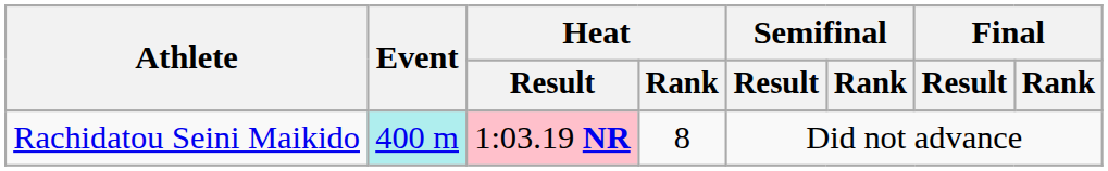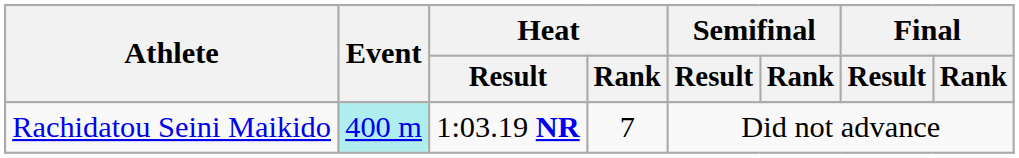 <table class=wikitable style="font-size:90%">
 <tr>
 <th rowspan="2">Athlete</th>
 <th rowspan="2">Event</th>
 <th colspan="2">Heat</th>
 <th colspan="2">Semifinal</th>
 <th colspan="2">Final</th>
 </tr>
 <tr style="font-size:95%">
 <th>Result</th>
 <th>Rank</th>
 <th>Result</th>
 <th>Rank</th>
 <th>Result</th>
 <th>Rank</th>
 </tr>
 <tr align=center>
 <td align=left><a href='#'>Rachidatou Seini Maikido</a></td>
 <td align=left style="background: paleturquoise;"><a href='#'>400 m</a></td>
-<td style="background: pink;">1:03.19 <strong><a href='#'>NR</a></strong></td>
-<td>8</td>
+<td>1:03.19 <strong><a href='#'>NR</a></strong></td>
+<td>7</td>
 <td colspan=4>Did not advance</td>
 </tr>
 </table>
